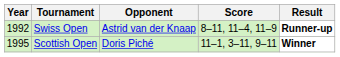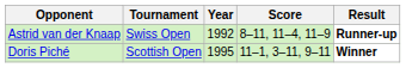 <table class="sortable wikitable" style="font-size: 90%;">
 <tr>
+<th>Opponent</th>
+<th>Tournament</th>
 <th>Year</th>
-<th>Tournament</th>
-<th>Opponent</th>
 <th>Score</th>
 <th>Result</th>
 </tr>
 <tr style="background:#D4F1C5">
+<td align="left"> <a href='#'>Astrid van der Knaap</a></td>
+<td align="left"><a href='#'>Swiss Open</a></td>
 <td align="center">1992</td>
-<td align="left"><a href='#'>Swiss Open</a></td>
-<td align="left"> <a href='#'>Astrid van der Knaap</a></td>
 <td align="left">8–11, 11–4, 11–9</td>
 <td style="text-align:left; background:white"> <strong>Runner-up</strong></td>
 </tr>
 <tr style="background:#D4F1C5">
+<td align="left"> <a href='#'>Doris Piché</a></td>
+<td align="left"><a href='#'>Scottish Open</a></td>
 <td align="center">1995</td>
-<td align="left"><a href='#'>Scottish Open</a></td>
-<td align="left"> <a href='#'>Doris Piché</a></td>
 <td align="left">11–1, 3–11, 9–11</td>
 <td style="text-align:left; background:white"> <strong>Winner</strong></td>
 </tr>
 </table>
